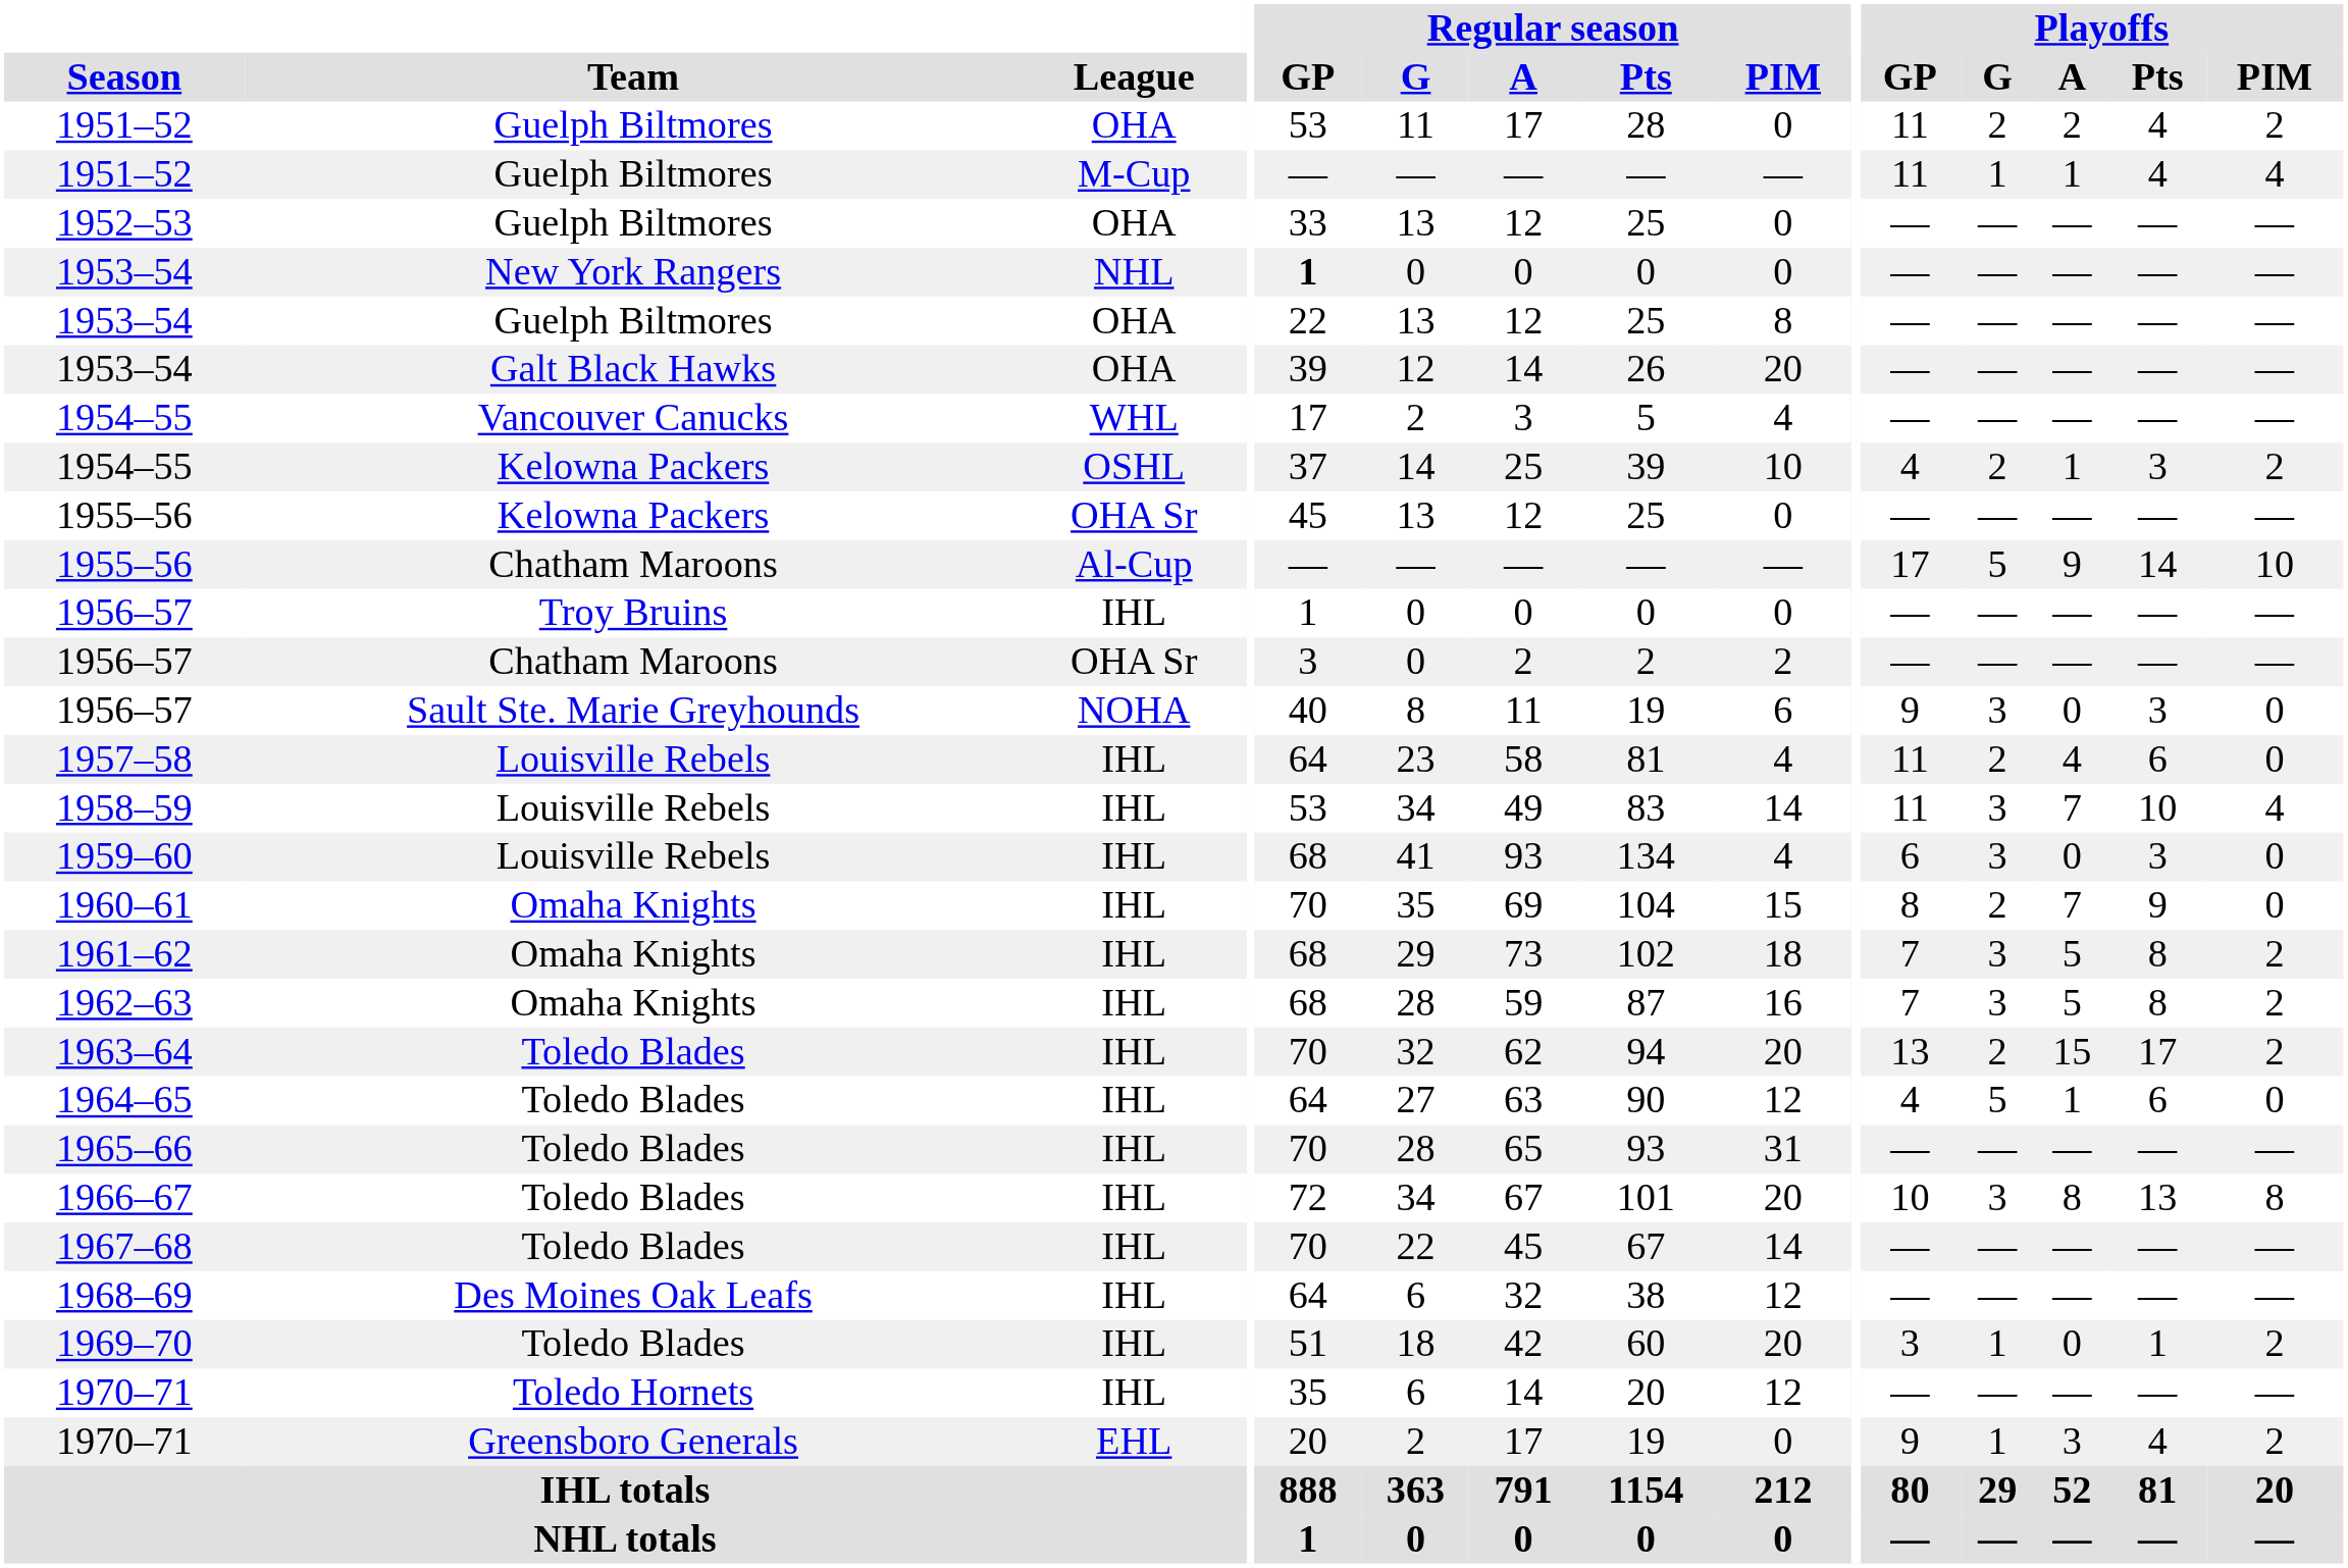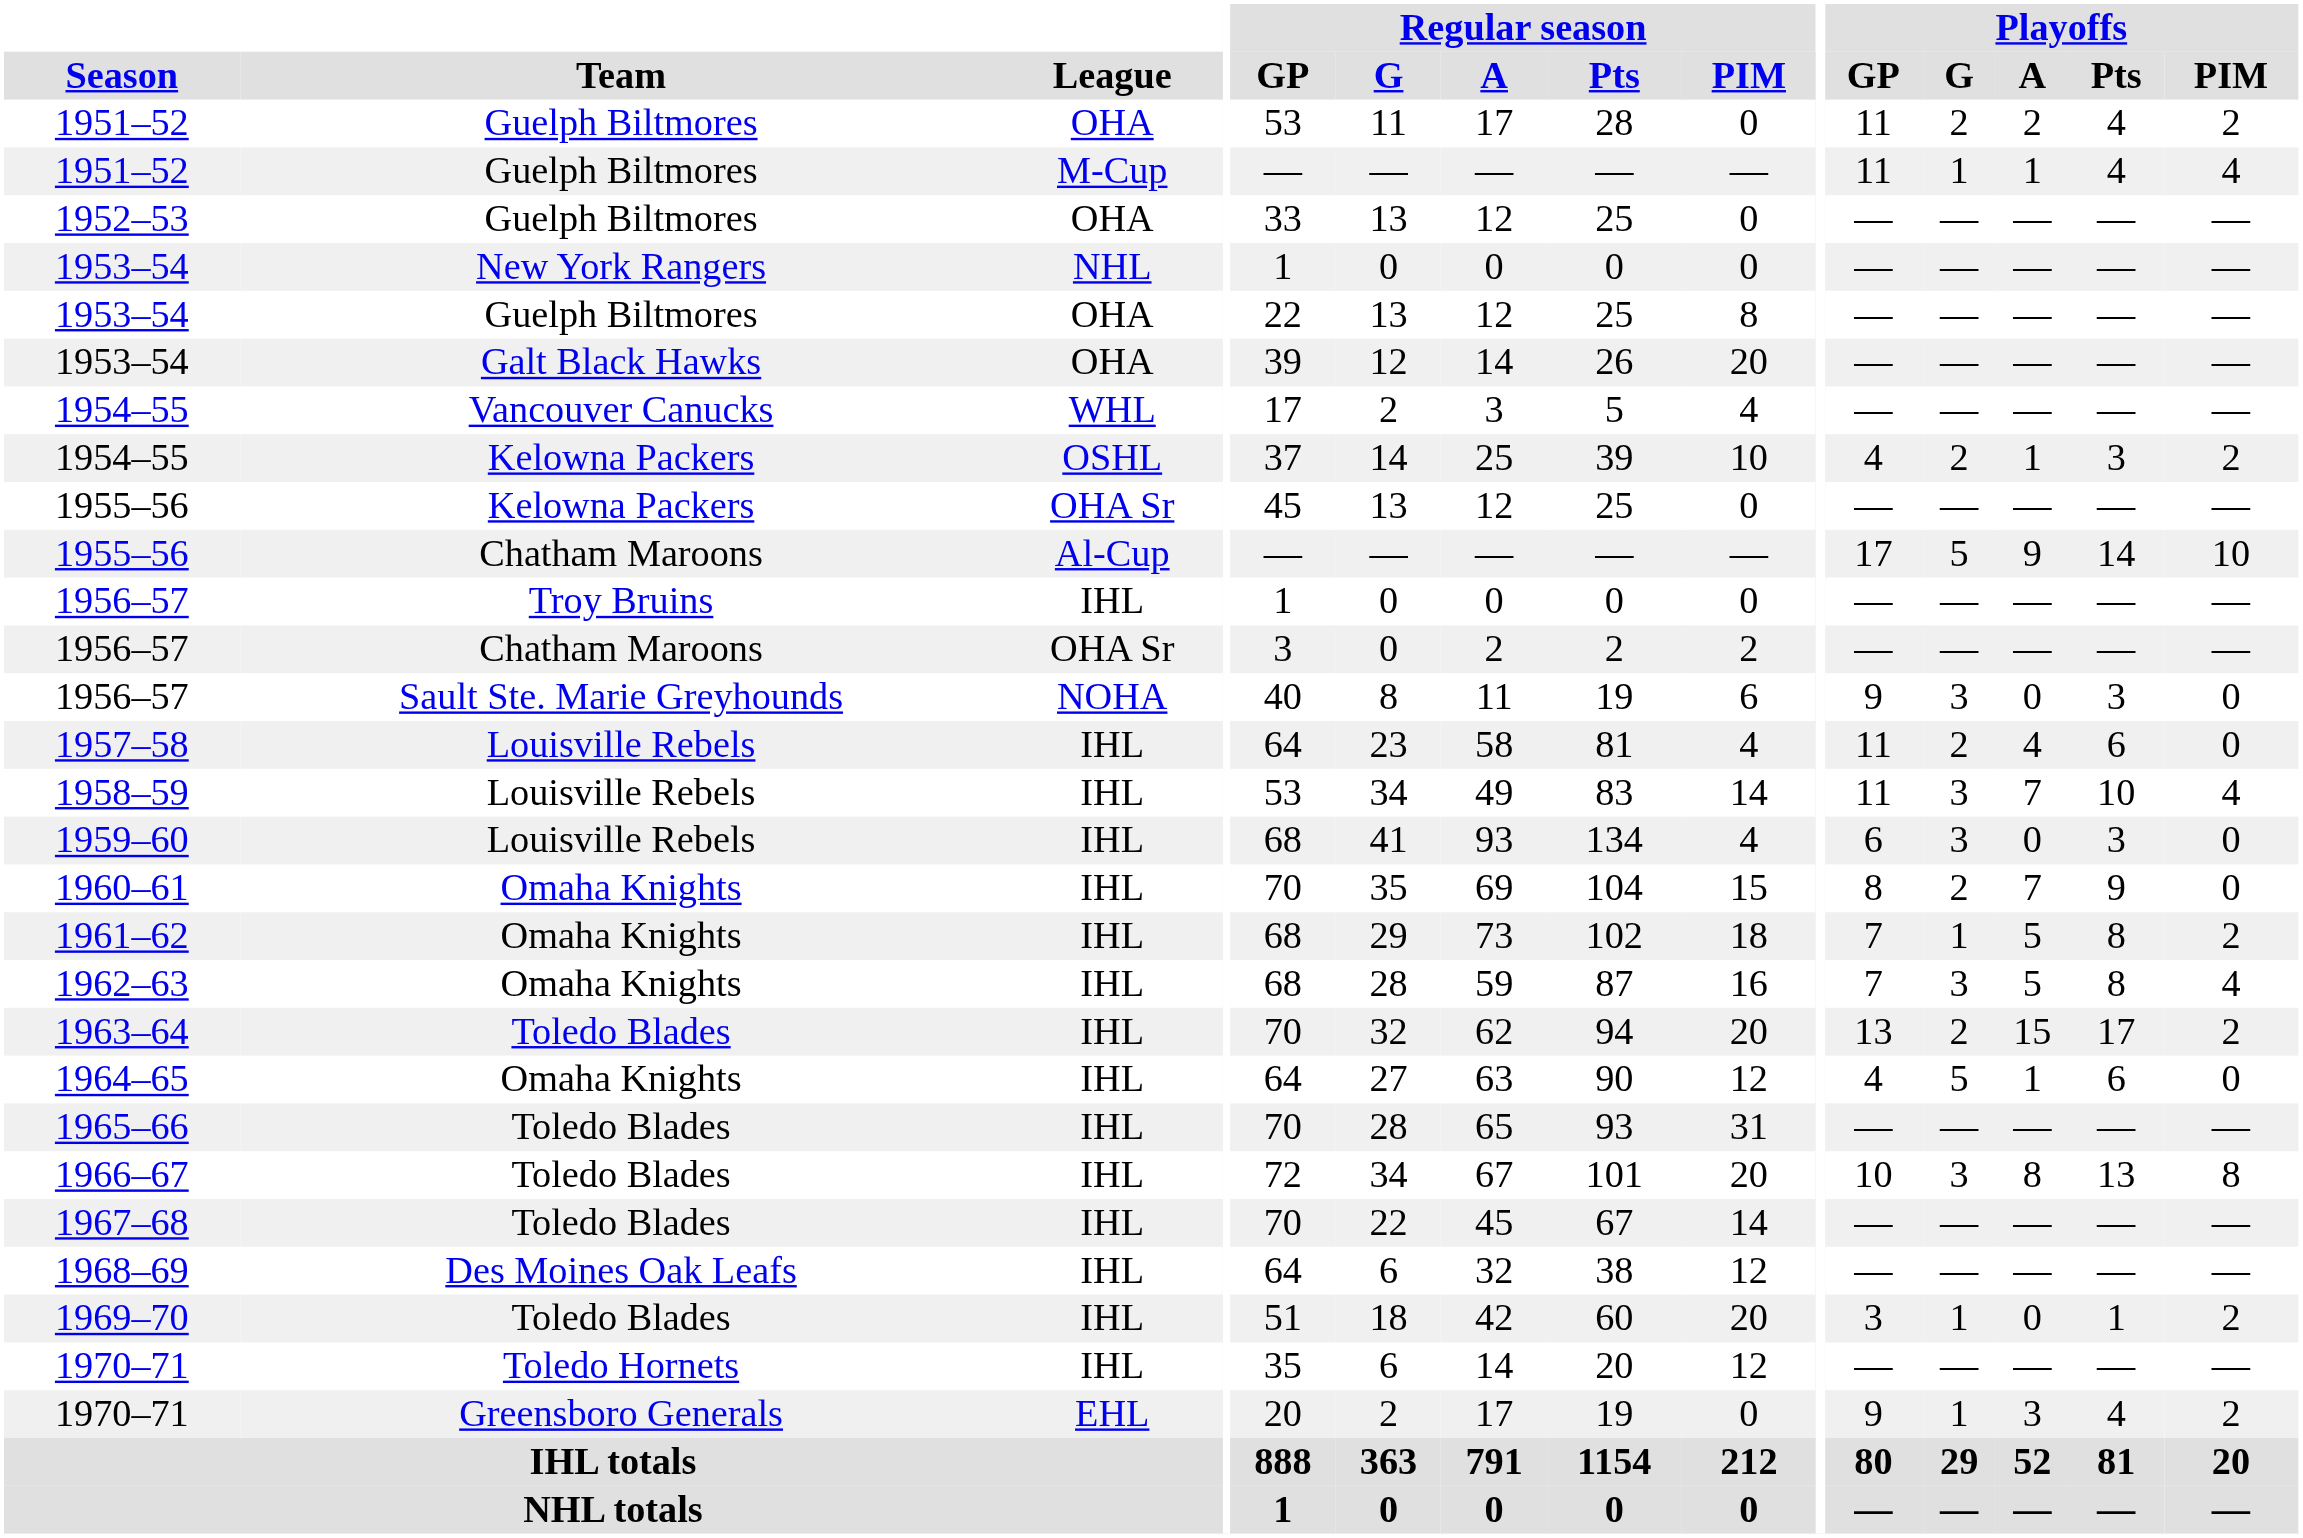 <table border="0" cellpadding="1" cellspacing="0" style="text-align:center; width:60em">
 <tr bgcolor="#e0e0e0">
 <th colspan="3" bgcolor="#ffffff"></th>
 <th rowspan="100" bgcolor="#ffffff"></th>
 <th colspan="5"><a href='#'>Regular season</a></th>
 <th rowspan="100" bgcolor="#ffffff"></th>
 <th colspan="5"><a href='#'>Playoffs</a></th>
 </tr>
 <tr bgcolor="#e0e0e0">
 <th><a href='#'>Season</a></th>
 <th>Team</th>
 <th>League</th>
 <th>GP</th>
 <th><a href='#'>G</a></th>
 <th><a href='#'>A</a></th>
 <th><a href='#'>Pts</a></th>
 <th><a href='#'>PIM</a></th>
 <th>GP</th>
 <th>G</th>
 <th>A</th>
 <th>Pts</th>
 <th>PIM</th>
 </tr>
 <tr>
 <td><a href='#'>1951–52</a></td>
 <td><a href='#'>Guelph Biltmores</a></td>
 <td><a href='#'>OHA</a></td>
 <td>53</td>
 <td>11</td>
 <td>17</td>
 <td>28</td>
 <td>0</td>
 <td>11</td>
 <td>2</td>
 <td>2</td>
 <td>4</td>
 <td>2</td>
 </tr>
 <tr bgcolor="#f0f0f0">
 <td><a href='#'>1951–52</a></td>
 <td>Guelph Biltmores</td>
 <td><a href='#'>M-Cup</a></td>
 <td>—</td>
 <td>—</td>
 <td>—</td>
 <td>—</td>
 <td>—</td>
 <td>11</td>
 <td>1</td>
 <td>1</td>
 <td>4</td>
 <td>4</td>
 </tr>
 <tr>
 <td><a href='#'>1952–53</a></td>
 <td>Guelph Biltmores</td>
 <td>OHA</td>
 <td>33</td>
 <td>13</td>
 <td>12</td>
 <td>25</td>
 <td>0</td>
 <td>—</td>
 <td>—</td>
 <td>—</td>
 <td>—</td>
 <td>—</td>
 </tr>
 <tr bgcolor="#f0f0f0">
 <td><a href='#'>1953–54</a></td>
 <td><a href='#'>New York Rangers</a></td>
 <td><a href='#'>NHL</a></td>
-<td><strong>1</strong></td>
+<td>1</td>
 <td>0</td>
 <td>0</td>
 <td>0</td>
 <td>0</td>
 <td>—</td>
 <td>—</td>
 <td>—</td>
 <td>—</td>
 <td>—</td>
 </tr>
 <tr>
 <td><a href='#'>1953–54</a></td>
 <td>Guelph Biltmores</td>
 <td>OHA</td>
 <td>22</td>
 <td>13</td>
 <td>12</td>
 <td>25</td>
 <td>8</td>
 <td>—</td>
 <td>—</td>
 <td>—</td>
 <td>—</td>
 <td>—</td>
 </tr>
 <tr bgcolor="#f0f0f0">
 <td>1953–54</td>
 <td><a href='#'>Galt Black Hawks</a></td>
 <td>OHA</td>
 <td>39</td>
 <td>12</td>
 <td>14</td>
 <td>26</td>
 <td>20</td>
 <td>—</td>
 <td>—</td>
 <td>—</td>
 <td>—</td>
 <td>—</td>
 </tr>
 <tr>
 <td><a href='#'>1954–55</a></td>
 <td><a href='#'>Vancouver Canucks</a></td>
 <td><a href='#'>WHL</a></td>
 <td>17</td>
 <td>2</td>
 <td>3</td>
 <td>5</td>
 <td>4</td>
 <td>—</td>
 <td>—</td>
 <td>—</td>
 <td>—</td>
 <td>—</td>
 </tr>
 <tr bgcolor="#f0f0f0">
 <td>1954–55</td>
 <td><a href='#'>Kelowna Packers</a></td>
 <td><a href='#'>OSHL</a></td>
 <td>37</td>
 <td>14</td>
 <td>25</td>
 <td>39</td>
 <td>10</td>
 <td>4</td>
 <td>2</td>
 <td>1</td>
 <td>3</td>
 <td>2</td>
 </tr>
 <tr>
 <td>1955–56</td>
 <td><a href='#'>Kelowna Packers</a></td>
 <td><a href='#'>OHA Sr</a></td>
 <td>45</td>
 <td>13</td>
 <td>12</td>
 <td>25</td>
 <td>0</td>
 <td>—</td>
 <td>—</td>
 <td>—</td>
 <td>—</td>
 <td>—</td>
 </tr>
 <tr bgcolor="#f0f0f0">
 <td><a href='#'>1955–56</a></td>
 <td>Chatham Maroons</td>
 <td><a href='#'>Al-Cup</a></td>
 <td>—</td>
 <td>—</td>
 <td>—</td>
 <td>—</td>
 <td>—</td>
 <td>17</td>
 <td>5</td>
 <td>9</td>
 <td>14</td>
 <td>10</td>
 </tr>
 <tr>
 <td><a href='#'>1956–57</a></td>
 <td><a href='#'>Troy Bruins</a></td>
 <td>IHL</td>
 <td>1</td>
 <td>0</td>
 <td>0</td>
 <td>0</td>
 <td>0</td>
 <td>—</td>
 <td>—</td>
 <td>—</td>
 <td>—</td>
 <td>—</td>
 </tr>
 <tr bgcolor="#f0f0f0">
 <td>1956–57</td>
 <td>Chatham Maroons</td>
 <td>OHA Sr</td>
 <td>3</td>
 <td>0</td>
 <td>2</td>
 <td>2</td>
 <td>2</td>
 <td>—</td>
 <td>—</td>
 <td>—</td>
 <td>—</td>
 <td>—</td>
 </tr>
 <tr>
 <td>1956–57</td>
 <td><a href='#'>Sault Ste. Marie Greyhounds</a></td>
 <td><a href='#'>NOHA</a></td>
 <td>40</td>
 <td>8</td>
 <td>11</td>
 <td>19</td>
 <td>6</td>
 <td>9</td>
 <td>3</td>
 <td>0</td>
 <td>3</td>
 <td>0</td>
 </tr>
 <tr bgcolor="#f0f0f0">
 <td><a href='#'>1957–58</a></td>
 <td><a href='#'>Louisville Rebels</a></td>
 <td>IHL</td>
 <td>64</td>
 <td>23</td>
 <td>58</td>
 <td>81</td>
 <td>4</td>
 <td>11</td>
 <td>2</td>
 <td>4</td>
 <td>6</td>
 <td>0</td>
 </tr>
 <tr>
 <td><a href='#'>1958–59</a></td>
 <td>Louisville Rebels</td>
 <td>IHL</td>
 <td>53</td>
 <td>34</td>
 <td>49</td>
 <td>83</td>
 <td>14</td>
 <td>11</td>
 <td>3</td>
 <td>7</td>
 <td>10</td>
 <td>4</td>
 </tr>
 <tr bgcolor="#f0f0f0">
 <td><a href='#'>1959–60</a></td>
 <td>Louisville Rebels</td>
 <td>IHL</td>
 <td>68</td>
 <td>41</td>
 <td>93</td>
 <td>134</td>
 <td>4</td>
 <td>6</td>
 <td>3</td>
 <td>0</td>
 <td>3</td>
 <td>0</td>
 </tr>
 <tr>
 <td><a href='#'>1960–61</a></td>
 <td><a href='#'>Omaha Knights</a></td>
 <td>IHL</td>
 <td>70</td>
 <td>35</td>
 <td>69</td>
 <td>104</td>
 <td>15</td>
 <td>8</td>
 <td>2</td>
 <td>7</td>
 <td>9</td>
 <td>0</td>
 </tr>
 <tr bgcolor="#f0f0f0">
 <td><a href='#'>1961–62</a></td>
 <td>Omaha Knights</td>
 <td>IHL</td>
 <td>68</td>
 <td>29</td>
 <td>73</td>
 <td>102</td>
 <td>18</td>
 <td>7</td>
-<td>3</td>
+<td>1</td>
 <td>5</td>
 <td>8</td>
 <td>2</td>
 </tr>
 <tr>
 <td><a href='#'>1962–63</a></td>
 <td>Omaha Knights</td>
 <td>IHL</td>
 <td>68</td>
 <td>28</td>
 <td>59</td>
 <td>87</td>
 <td>16</td>
 <td>7</td>
 <td>3</td>
 <td>5</td>
 <td>8</td>
-<td>2</td>
+<td>4</td>
 </tr>
 <tr bgcolor="#f0f0f0">
 <td><a href='#'>1963–64</a></td>
 <td><a href='#'>Toledo Blades</a></td>
 <td>IHL</td>
 <td>70</td>
 <td>32</td>
 <td>62</td>
 <td>94</td>
 <td>20</td>
 <td>13</td>
 <td>2</td>
 <td>15</td>
 <td>17</td>
 <td>2</td>
 </tr>
 <tr>
 <td><a href='#'>1964–65</a></td>
-<td>Toledo Blades</td>
+<td>Omaha Knights</td>
 <td>IHL</td>
 <td>64</td>
 <td>27</td>
 <td>63</td>
 <td>90</td>
 <td>12</td>
 <td>4</td>
 <td>5</td>
 <td>1</td>
 <td>6</td>
 <td>0</td>
 </tr>
 <tr bgcolor="#f0f0f0">
 <td><a href='#'>1965–66</a></td>
 <td>Toledo Blades</td>
 <td>IHL</td>
 <td>70</td>
 <td>28</td>
 <td>65</td>
 <td>93</td>
 <td>31</td>
 <td>—</td>
 <td>—</td>
 <td>—</td>
 <td>—</td>
 <td>—</td>
 </tr>
 <tr>
 <td><a href='#'>1966–67</a></td>
 <td>Toledo Blades</td>
 <td>IHL</td>
 <td>72</td>
 <td>34</td>
 <td>67</td>
 <td>101</td>
 <td>20</td>
 <td>10</td>
 <td>3</td>
 <td>8</td>
 <td>13</td>
 <td>8</td>
 </tr>
 <tr bgcolor="#f0f0f0">
 <td><a href='#'>1967–68</a></td>
 <td>Toledo Blades</td>
 <td>IHL</td>
 <td>70</td>
 <td>22</td>
 <td>45</td>
 <td>67</td>
 <td>14</td>
 <td>—</td>
 <td>—</td>
 <td>—</td>
 <td>—</td>
 <td>—</td>
 </tr>
 <tr>
 <td><a href='#'>1968–69</a></td>
 <td><a href='#'>Des Moines Oak Leafs</a></td>
 <td>IHL</td>
 <td>64</td>
 <td>6</td>
 <td>32</td>
 <td>38</td>
 <td>12</td>
 <td>—</td>
 <td>—</td>
 <td>—</td>
 <td>—</td>
 <td>—</td>
 </tr>
 <tr bgcolor="#f0f0f0">
 <td><a href='#'>1969–70</a></td>
 <td>Toledo Blades</td>
 <td>IHL</td>
 <td>51</td>
 <td>18</td>
 <td>42</td>
 <td>60</td>
 <td>20</td>
 <td>3</td>
 <td>1</td>
 <td>0</td>
 <td>1</td>
 <td>2</td>
 </tr>
 <tr>
 <td><a href='#'>1970–71</a></td>
 <td><a href='#'>Toledo Hornets</a></td>
 <td>IHL</td>
 <td>35</td>
 <td>6</td>
 <td>14</td>
 <td>20</td>
 <td>12</td>
 <td>—</td>
 <td>—</td>
 <td>—</td>
 <td>—</td>
 <td>—</td>
 </tr>
 <tr bgcolor="#f0f0f0">
 <td>1970–71</td>
 <td><a href='#'>Greensboro Generals</a></td>
 <td><a href='#'>EHL</a></td>
 <td>20</td>
 <td>2</td>
 <td>17</td>
 <td>19</td>
 <td>0</td>
 <td>9</td>
 <td>1</td>
 <td>3</td>
 <td>4</td>
 <td>2</td>
 </tr>
 <tr bgcolor="#e0e0e0">
 <th colspan="3">IHL totals</th>
 <th>888</th>
 <th>363</th>
 <th>791</th>
 <th>1154</th>
 <th>212</th>
 <th>80</th>
 <th>29</th>
 <th>52</th>
 <th>81</th>
 <th>20</th>
 </tr>
 <tr bgcolor="#e0e0e0">
 <th colspan="3">NHL totals</th>
 <th>1</th>
 <th>0</th>
 <th>0</th>
 <th>0</th>
 <th>0</th>
 <th>—</th>
 <th>—</th>
 <th>—</th>
 <th>—</th>
 <th>—</th>
 </tr>
 </table>
